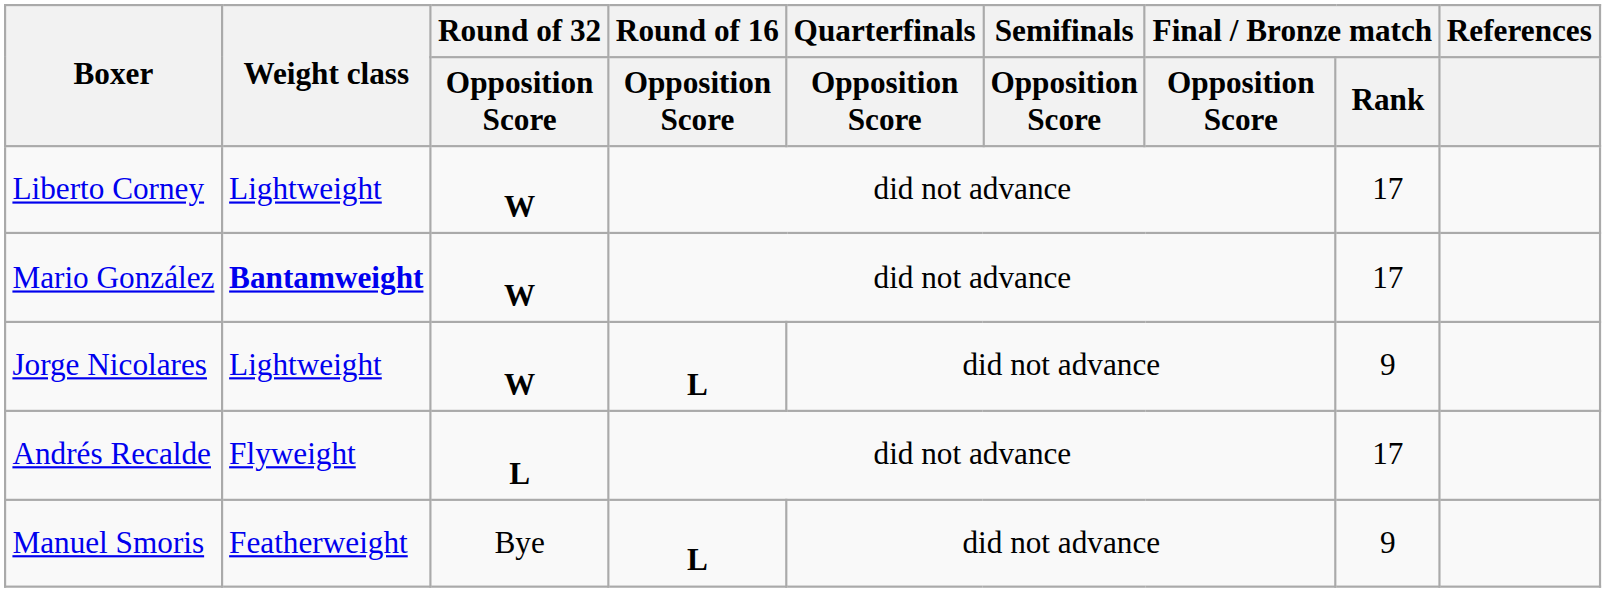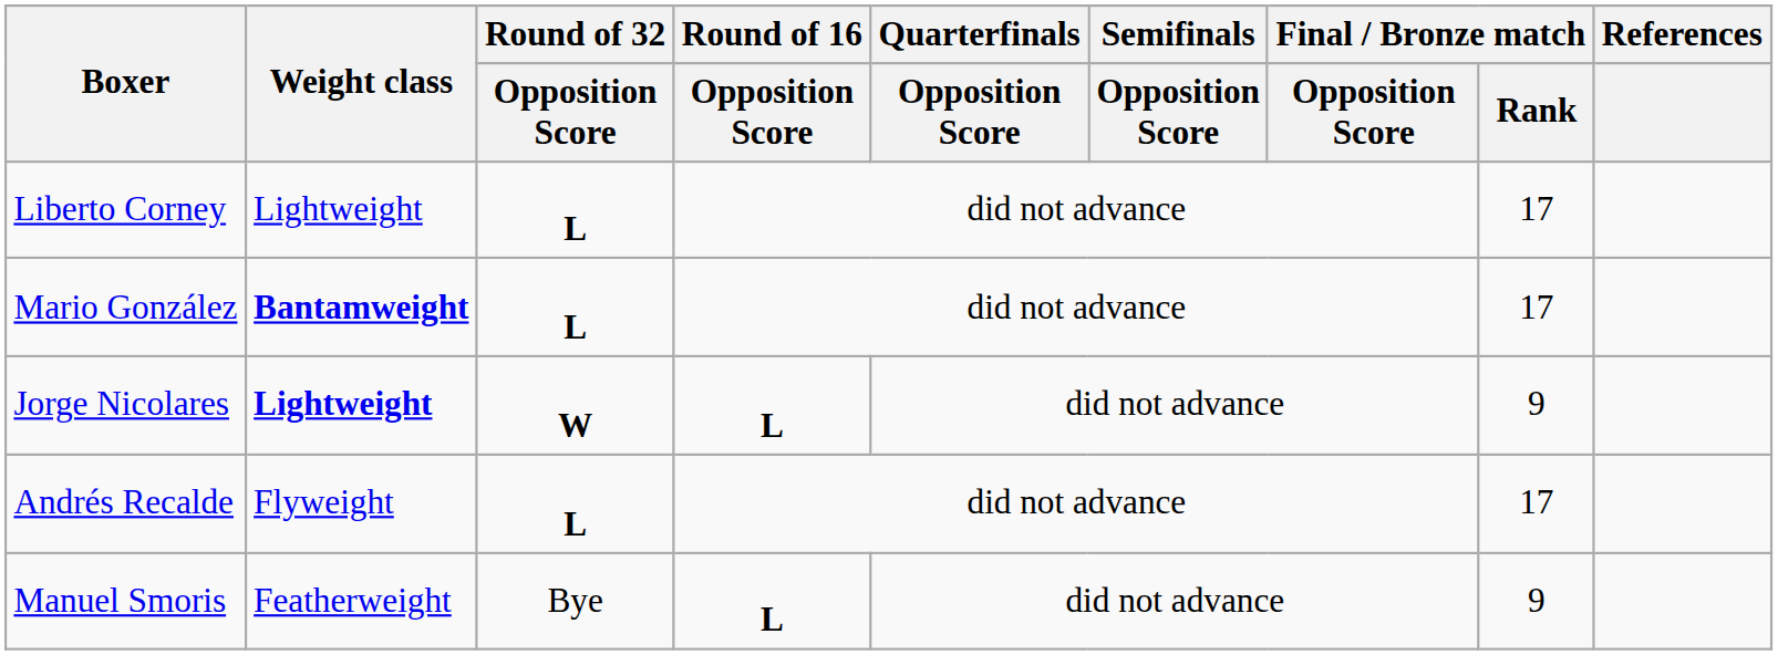 <table class=wikitable style="font-size:90%">
 <tr>
 <th rowspan="2">Boxer</th>
 <th rowspan="2">Weight class</th>
 <th>Round of 32</th>
 <th>Round of 16</th>
 <th>Quarterfinals</th>
 <th>Semifinals</th>
 <th colspan="2">Final / Bronze match</th>
 <th>References</th>
 </tr>
 <tr>
 <th>Opposition<br>Score</th>
 <th>Opposition<br>Score</th>
 <th>Opposition<br>Score</th>
 <th>Opposition<br>Score</th>
 <th>Opposition<br>Score</th>
 <th>Rank</th>
 <th></th>
 </tr>
 <tr>
 <td><a href='#'>Liberto Corney</a></td>
 <td><a href='#'>Lightweight</a></td>
-<td align=center> <br> <strong>W</strong></td>
+<td align=center> <br> <strong>L</strong></td>
 <td align=center colspan=4>did not advance</td>
 <td align=center>17</td>
 <td></td>
 </tr>
 <tr>
 <td><a href='#'>Mario González</a></td>
 <td><strong><a href='#'>Bantamweight</a></strong></td>
-<td align=center> <br> <strong>W</strong></td>
+<td align=center> <br> <strong>L</strong></td>
 <td align=center colspan=4>did not advance</td>
 <td align=center>17</td>
 <td></td>
 </tr>
 <tr>
 <td><a href='#'>Jorge Nicolares</a></td>
-<td><a href='#'>Lightweight</a></td>
+<td><strong><a href='#'>Lightweight</a></strong></td>
 <td align=center> <br> <strong>W</strong></td>
 <td align=center> <br> <strong>L</strong></td>
 <td align=center colspan=3>did not advance</td>
 <td align=center>9</td>
 <td></td>
 </tr>
 <tr>
 <td><a href='#'>Andrés Recalde</a></td>
 <td><a href='#'>Flyweight</a></td>
 <td align=center> <br> <strong>L</strong></td>
 <td align=center colspan=4>did not advance</td>
 <td align=center>17</td>
 <td></td>
 </tr>
 <tr>
 <td><a href='#'>Manuel Smoris</a></td>
 <td><a href='#'>Featherweight</a></td>
 <td align=center>Bye</td>
 <td align=center> <br> <strong>L</strong></td>
 <td align=center colspan=3>did not advance</td>
 <td align=center>9</td>
 <td></td>
 </tr>
 </table>
